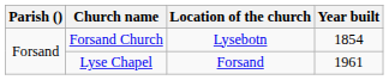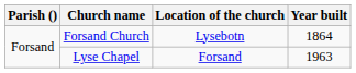 <table class="wikitable" style="text-align:center">
 <tr>
 <th>Parish ()</th>
 <th>Church name</th>
 <th>Location of the church</th>
 <th>Year built</th>
 </tr>
 <tr>
 <td rowspan="2">Forsand</td>
 <td><a href='#'>Forsand Church</a></td>
 <td><a href='#'>Lysebotn</a></td>
-<td>1854</td>
+<td>1864</td>
 </tr>
 <tr>
 <td><a href='#'>Lyse Chapel</a></td>
 <td><a href='#'>Forsand</a></td>
-<td>1961</td>
+<td>1963</td>
 </tr>
 </table>
